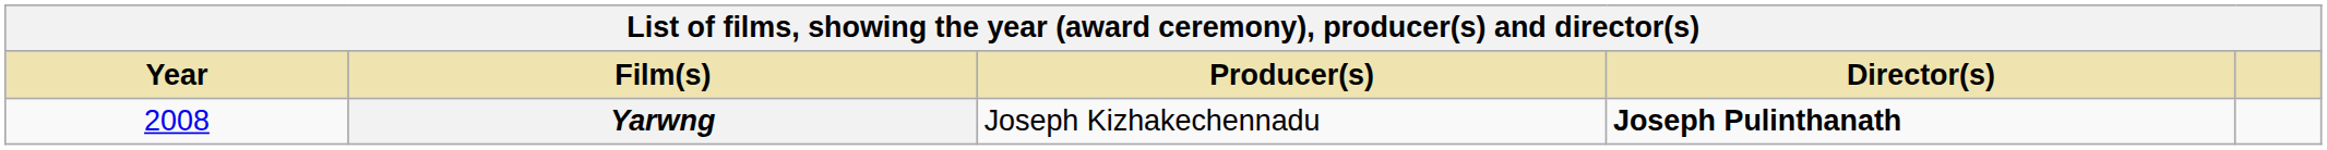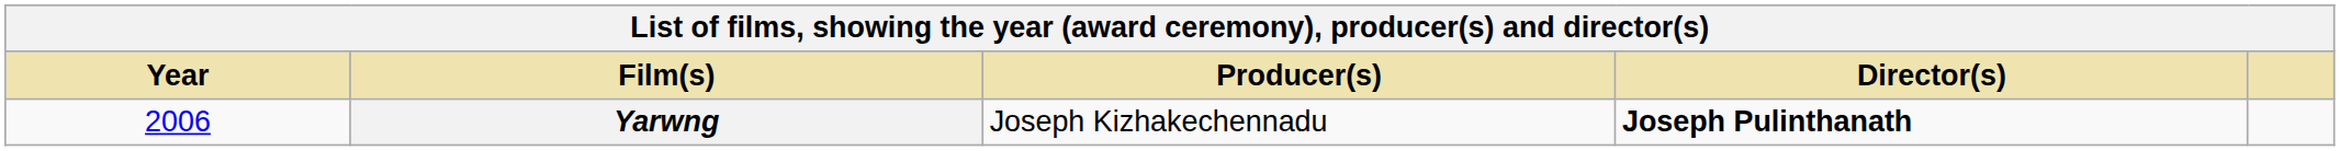 <table class="wikitable plainrowheaders" style="width:100%">
 <tr>
 <th colspan="5">List of films, showing the year (award ceremony), producer(s) and director(s)</th>
 </tr>
 <tr>
 <th scope="col" style="background-color:#EFE4B0;width:12%;">Year</th>
 <th scope="col" style="background-color:#EFE4B0;width:22%;">Film(s)</th>
 <th scope="col" style="background-color:#EFE4B0;width:22%;">Producer(s)</th>
 <th scope="col" style="background-color:#EFE4B0;width:22%;">Director(s)</th>
 <th scope="col" style="background-color:#EFE4B0;width:3%;" class="unsortable"></th>
 </tr>
 <tr>
-<td style="text-align:center;"><a href='#'>2008<br></a></td>
+<td style="text-align:center;"><a href='#'>2006<br></a></td>
 <th scope="row"><em>Yarwng</em></th>
 <td>Joseph Kizhakechennadu</td>
 <td><strong>Joseph Pulinthanath</strong></td>
 <td align="center"></td>
 </tr>
 </table>
